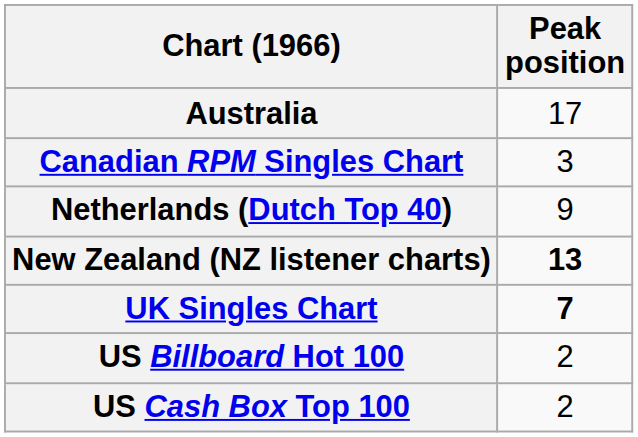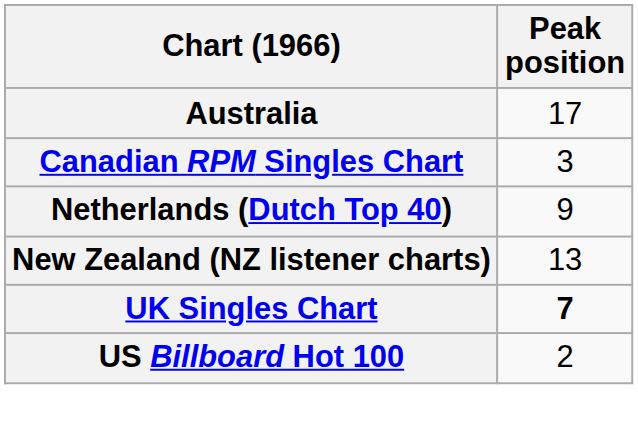 <table class="wikitable sortable plainrowheaders">
 <tr>
 <th>Chart (1966)</th>
 <th>Peak<br>position</th>
 </tr>
 <tr>
 <th scope=row>Australia</th>
 <td style="text-align:center;">17</td>
 </tr>
 <tr>
 <th scope=row><a href='#'>Canadian <em>RPM</em> Singles Chart</a></th>
 <td style="text-align:center;">3</td>
 </tr>
 <tr>
 <th scope=row>Netherlands (<a href='#'>Dutch Top 40</a>)</th>
 <td style="text-align:center;">9</td>
 </tr>
 <tr>
 <th scope=row>New Zealand (NZ listener charts) </th>
-<td style="text-align:center;"><strong>13</strong></td>
+<td style="text-align:center;">13</td>
 </tr>
 <tr>
 <th scope=row><a href='#'>UK Singles Chart</a></th>
 <td style="text-align:center;"><strong>7</strong></td>
 </tr>
 <tr>
 <th scope=row>US <a href='#'><em>Billboard</em> Hot 100</a></th>
 <td style="text-align:center;">2</td>
 </tr>
-<tr>
-<th scope=row>US <a href='#'><em>Cash Box</em> Top 100</a></th>
-<td style="text-align:center;">2</td>
-</tr>
 </table>
